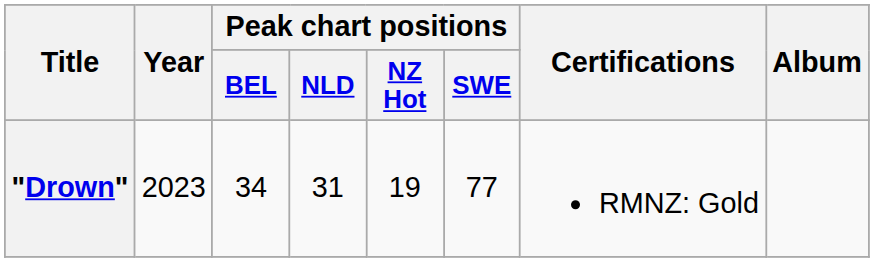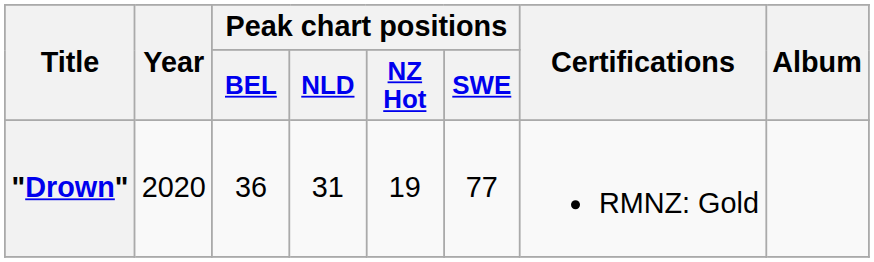 <table class="wikitable plainrowheaders" style="text-align:center;">
 <tr>
 <th scope="col" rowspan="2">Title</th>
 <th scope="col" rowspan="2">Year</th>
 <th scope="col" colspan="4">Peak chart positions</th>
 <th scope="col" rowspan="2">Certifications</th>
 <th scope="col" rowspan="2">Album</th>
 </tr>
 <tr>
 <th scope="col" style="width:2.5em;font-size:90%;"><a href='#'>BEL</a><br></th>
 <th scope="col" style="width:2.5em;font-size:90%;"><a href='#'>NLD</a><br></th>
 <th scope="col" style="width:2.5em;font-size:90%;"><a href='#'>NZ<br>Hot</a><br></th>
 <th scope="col" style="width:2.5em;font-size:90%;"><a href='#'>SWE</a><br></th>
 </tr>
 <tr>
 <th scope="row">"<a href='#'>Drown</a>"<br></th>
-<td>2023</td>
-<td>34</td>
+<td>2020</td>
+<td>36</td>
 <td>31</td>
 <td>19</td>
 <td>77</td>
 <td><br><ul><li>RMNZ: Gold</li></ul></td>
 <td></td>
 </tr>
 </table>
